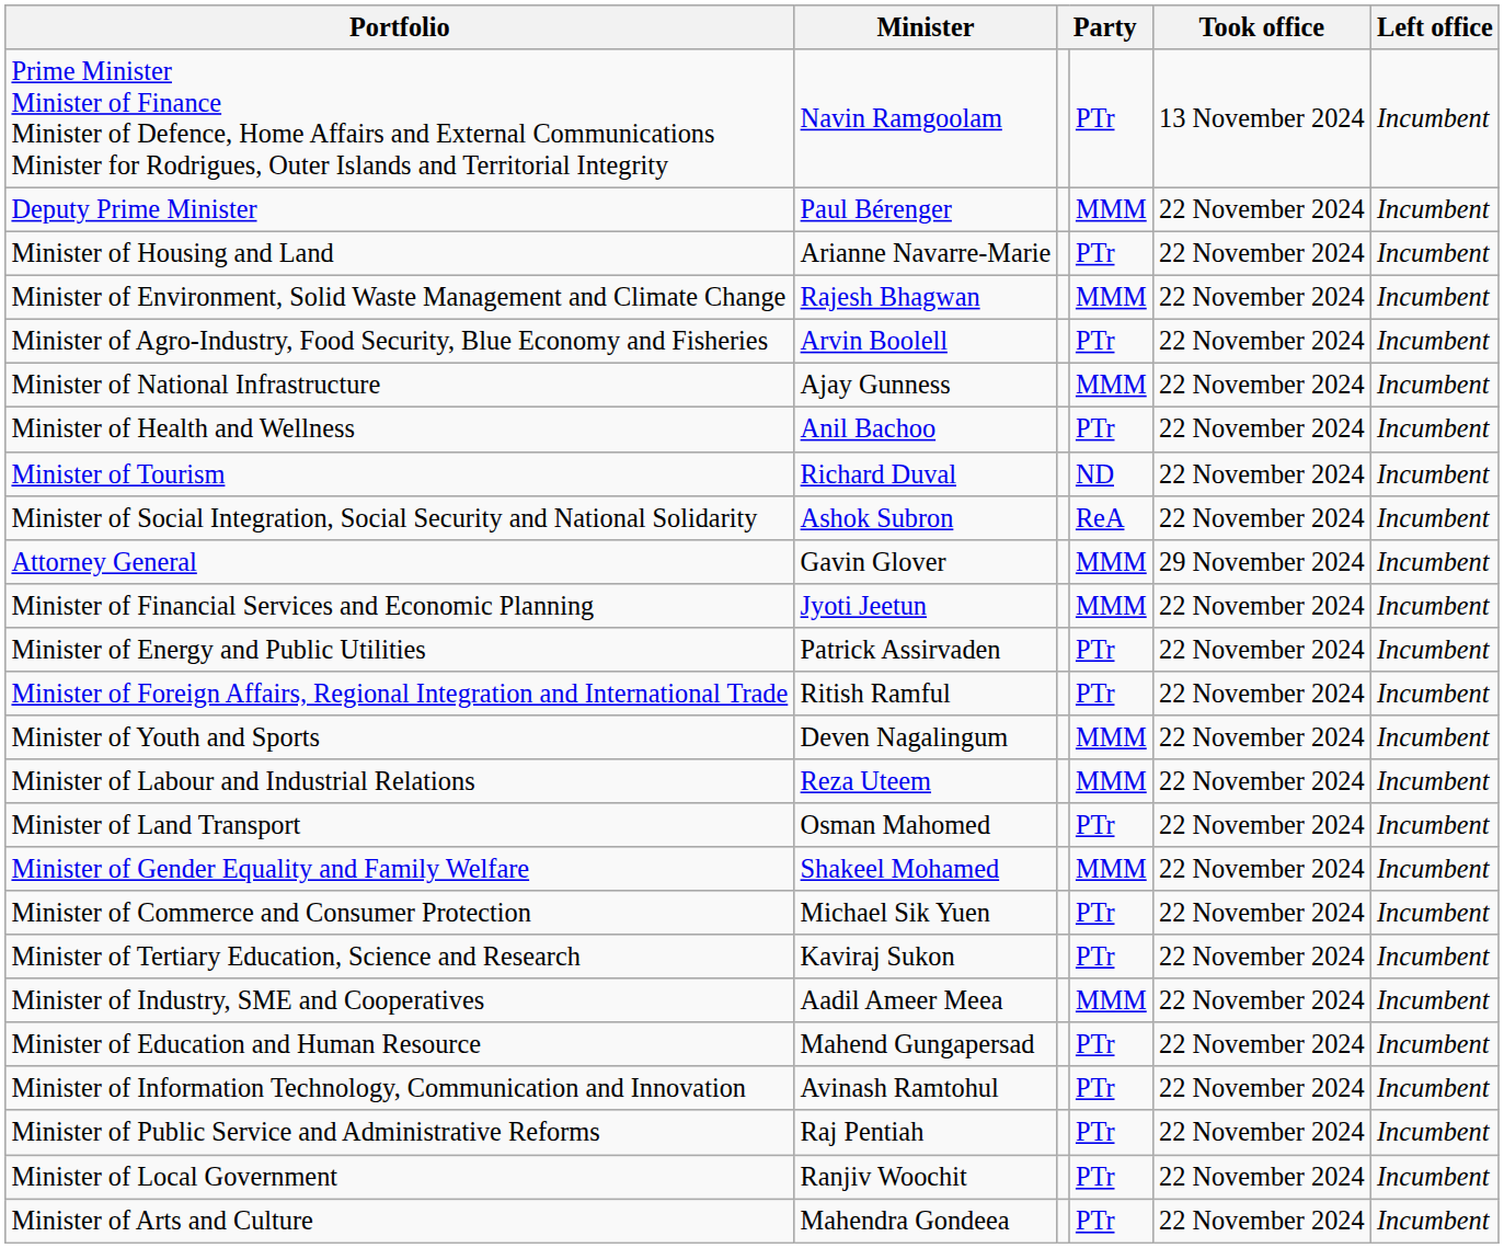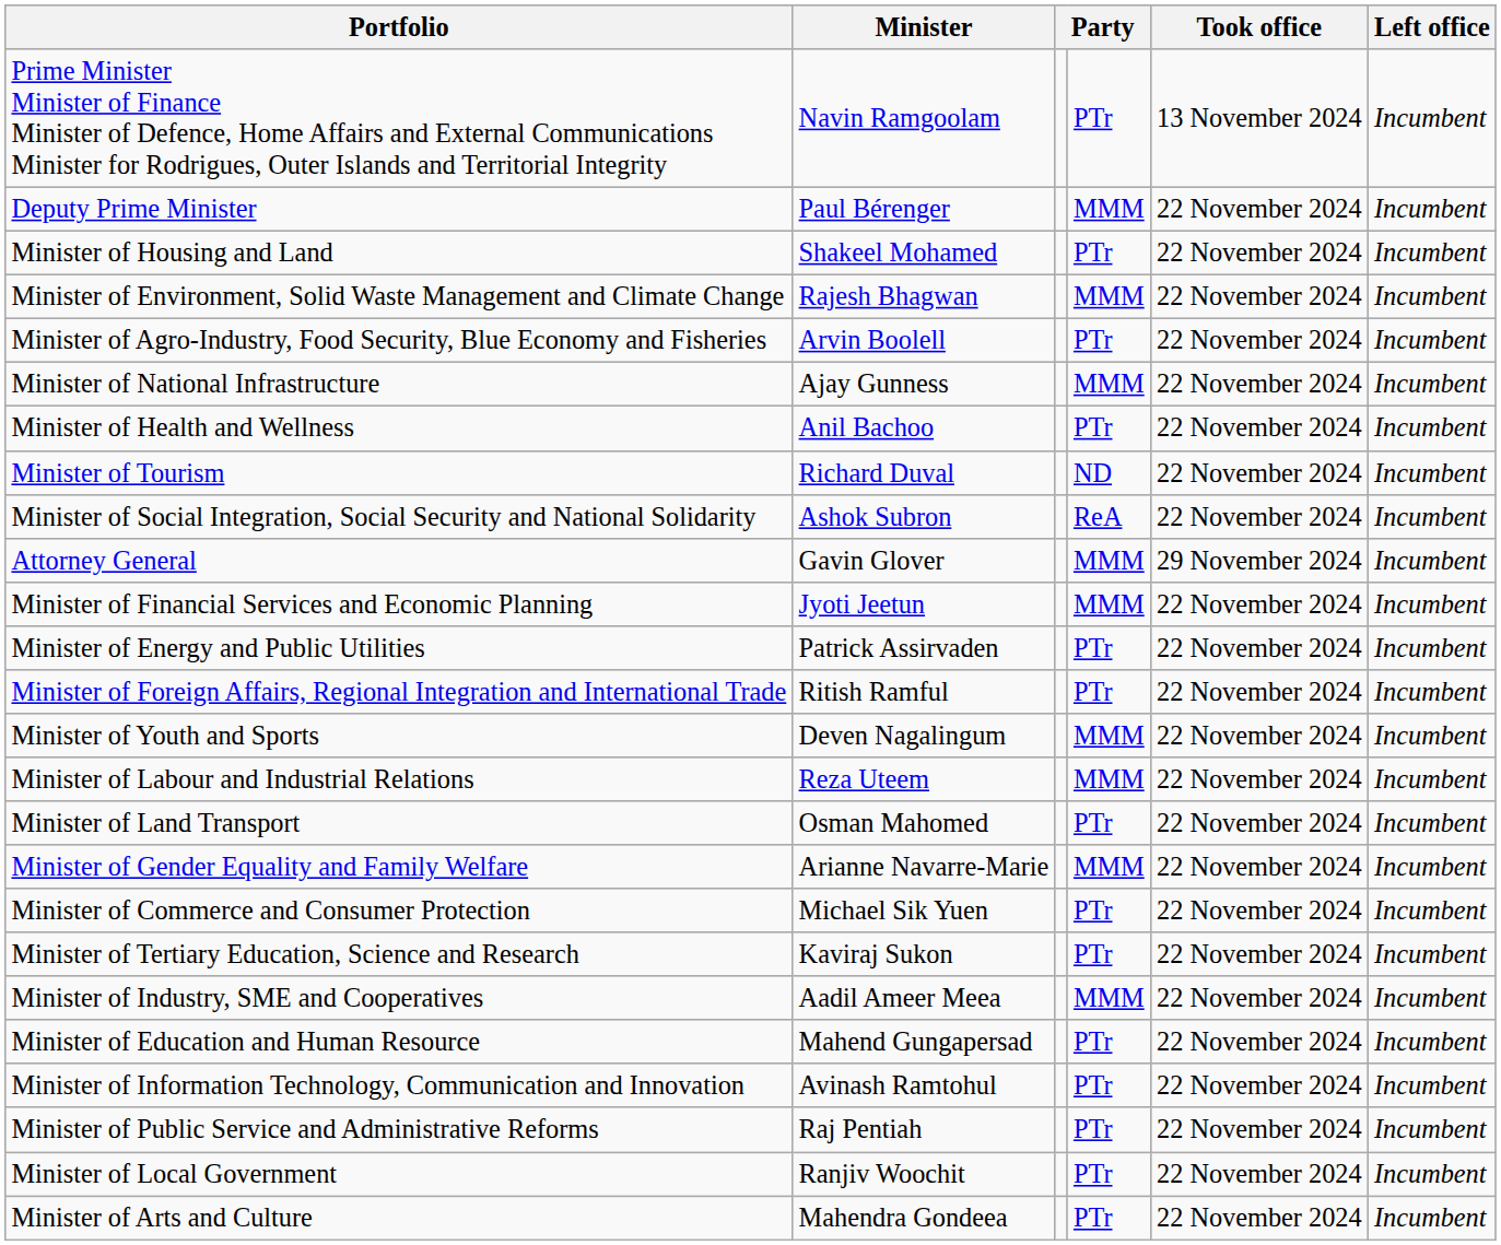 <table class="wikitable"  style="font-size:95%;">
 <tr>
 <th>Portfolio</th>
 <th>Minister</th>
 <th colspan=2>Party</th>
 <th>Took office</th>
 <th>Left office</th>
 </tr>
 <tr>
 <td><a href='#'>Prime Minister</a><br><a href='#'>Minister of Finance</a><br>Minister of Defence, Home Affairs and External Communications<br>Minister for Rodrigues, Outer Islands and Territorial Integrity</td>
 <td><a href='#'>Navin Ramgoolam</a></td>
 <td bgcolor=></td>
 <td><a href='#'>PTr</a></td>
 <td>13 November 2024</td>
 <td><em>Incumbent</em></td>
 </tr>
 <tr>
 <td><a href='#'>Deputy Prime Minister</a></td>
 <td><a href='#'>Paul Bérenger</a></td>
 <td bgcolor=></td>
 <td><a href='#'>MMM</a></td>
 <td>22 November 2024</td>
 <td><em>Incumbent</em></td>
 </tr>
 <tr>
 <td>Minister of Housing and Land</td>
-<td>Arianne Navarre-Marie</td>
+<td><a href='#'>Shakeel Mohamed</a></td>
 <td bgcolor=></td>
 <td><a href='#'>PTr</a></td>
 <td>22 November 2024</td>
 <td><em>Incumbent</em></td>
 </tr>
 <tr>
 <td>Minister of Environment, Solid Waste Management and Climate Change</td>
 <td><a href='#'>Rajesh Bhagwan</a></td>
 <td bgcolor=></td>
 <td><a href='#'>MMM</a></td>
 <td>22 November 2024</td>
 <td><em>Incumbent</em></td>
 </tr>
 <tr>
 <td>Minister of Agro-Industry, Food Security, Blue Economy and Fisheries</td>
 <td><a href='#'>Arvin Boolell</a></td>
 <td bgcolor=></td>
 <td><a href='#'>PTr</a></td>
 <td>22 November 2024</td>
 <td><em>Incumbent</em></td>
 </tr>
 <tr>
 <td>Minister of National Infrastructure</td>
 <td>Ajay Gunness</td>
 <td bgcolor=></td>
 <td><a href='#'>MMM</a></td>
 <td>22 November 2024</td>
 <td><em>Incumbent</em></td>
 </tr>
 <tr>
 <td>Minister of Health and Wellness</td>
 <td><a href='#'>Anil Bachoo</a></td>
 <td bgcolor=></td>
 <td><a href='#'>PTr</a></td>
 <td>22 November 2024</td>
 <td><em>Incumbent</em></td>
 </tr>
 <tr>
 <td><a href='#'>Minister of Tourism</a></td>
 <td><a href='#'>Richard Duval</a></td>
 <td bgcolor=></td>
 <td><a href='#'>ND</a></td>
 <td>22 November 2024</td>
 <td><em>Incumbent</em></td>
 </tr>
 <tr>
 <td>Minister of Social Integration, Social Security and National Solidarity</td>
 <td><a href='#'>Ashok Subron</a></td>
 <td bgcolor=></td>
 <td><a href='#'>ReA</a></td>
 <td>22 November 2024</td>
 <td><em>Incumbent</em></td>
 </tr>
 <tr>
 <td><a href='#'>Attorney General</a></td>
 <td>Gavin Glover</td>
 <td bgcolor=></td>
 <td><a href='#'>MMM</a></td>
 <td>29 November 2024</td>
 <td><em>Incumbent</em></td>
 </tr>
 <tr>
 <td>Minister of Financial Services and Economic Planning</td>
 <td><a href='#'>Jyoti Jeetun</a></td>
 <td bgcolor=></td>
 <td><a href='#'>MMM</a></td>
 <td>22 November 2024</td>
 <td><em>Incumbent</em></td>
 </tr>
 <tr>
 <td>Minister of Energy and Public Utilities</td>
 <td>Patrick Assirvaden</td>
 <td bgcolor=></td>
 <td><a href='#'>PTr</a></td>
 <td>22 November 2024</td>
 <td><em>Incumbent</em></td>
 </tr>
 <tr>
 <td><a href='#'>Minister of Foreign Affairs, Regional Integration and International Trade</a></td>
 <td>Ritish Ramful</td>
 <td bgcolor=></td>
 <td><a href='#'>PTr</a></td>
 <td>22 November 2024</td>
 <td><em>Incumbent</em></td>
 </tr>
 <tr>
 <td>Minister of Youth and Sports</td>
 <td>Deven Nagalingum</td>
 <td bgcolor=></td>
 <td><a href='#'>MMM</a></td>
 <td>22 November 2024</td>
 <td><em>Incumbent</em></td>
 </tr>
 <tr>
 <td>Minister of Labour and Industrial Relations</td>
 <td><a href='#'>Reza Uteem</a></td>
 <td bgcolor=></td>
 <td><a href='#'>MMM</a></td>
 <td>22 November 2024</td>
 <td><em>Incumbent</em></td>
 </tr>
 <tr>
 <td>Minister of Land Transport</td>
 <td>Osman Mahomed</td>
 <td bgcolor=></td>
 <td><a href='#'>PTr</a></td>
 <td>22 November 2024</td>
 <td><em>Incumbent</em></td>
 </tr>
 <tr>
 <td><a href='#'>Minister of Gender Equality and Family Welfare</a></td>
-<td><a href='#'>Shakeel Mohamed</a></td>
+<td>Arianne Navarre-Marie</td>
 <td bgcolor=></td>
 <td><a href='#'>MMM</a></td>
 <td>22 November 2024</td>
 <td><em>Incumbent</em></td>
 </tr>
 <tr>
 <td>Minister of Commerce and Consumer Protection</td>
 <td>Michael Sik Yuen</td>
 <td bgcolor=></td>
 <td><a href='#'>PTr</a></td>
 <td>22 November 2024</td>
 <td><em>Incumbent</em></td>
 </tr>
 <tr>
 <td>Minister of Tertiary Education, Science and Research</td>
 <td>Kaviraj Sukon</td>
 <td bgcolor=></td>
 <td><a href='#'>PTr</a></td>
 <td>22 November 2024</td>
 <td><em>Incumbent</em></td>
 </tr>
 <tr>
 <td>Minister of Industry, SME and Cooperatives</td>
 <td>Aadil Ameer Meea</td>
 <td bgcolor=></td>
 <td><a href='#'>MMM</a></td>
 <td>22 November 2024</td>
 <td><em>Incumbent</em></td>
 </tr>
 <tr>
 <td>Minister of Education and Human Resource</td>
 <td>Mahend Gungapersad</td>
 <td bgcolor=></td>
 <td><a href='#'>PTr</a></td>
 <td>22 November 2024</td>
 <td><em>Incumbent</em></td>
 </tr>
 <tr>
 <td>Minister of Information Technology, Communication and Innovation</td>
 <td>Avinash Ramtohul</td>
 <td bgcolor=></td>
 <td><a href='#'>PTr</a></td>
 <td>22 November 2024</td>
 <td><em>Incumbent</em></td>
 </tr>
 <tr>
 <td>Minister of Public Service and Administrative Reforms</td>
 <td>Raj Pentiah</td>
 <td bgcolor=></td>
 <td><a href='#'>PTr</a></td>
 <td>22 November 2024</td>
 <td><em>Incumbent</em></td>
 </tr>
 <tr>
 <td>Minister of Local Government</td>
 <td>Ranjiv Woochit</td>
 <td bgcolor=></td>
 <td><a href='#'>PTr</a></td>
 <td>22 November 2024</td>
 <td><em>Incumbent</em></td>
 </tr>
 <tr>
 <td>Minister of Arts and Culture</td>
 <td>Mahendra Gondeea</td>
 <td bgcolor=></td>
 <td><a href='#'>PTr</a></td>
 <td>22 November 2024</td>
 <td><em>Incumbent</em></td>
 </tr>
 </table>
